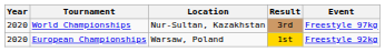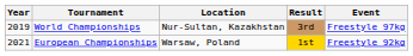 <table class="wikitable" style="font-size:95%;">
 <tr>
 <th>Year</th>
 <th>Tournament</th>
 <th>Location</th>
 <th>Result</th>
 <th>Event</th>
 </tr>
 <tr>
-<td>2020</td>
+<td>2019</td>
 <td><a href='#'>World Championships</a></td>
 <td>Nur-Sultan, Kazakhstan</td>
 <td align="center" bgcolor="cc9966">3rd</td>
 <td><a href='#'>Freestyle 97kg</a></td>
 </tr>
 <tr>
-<td>2020</td>
+<td>2021</td>
 <td><a href='#'>European Championships</a></td>
 <td>Warsaw, Poland</td>
 <td align="center" bgcolor="gold">1st</td>
 <td><a href='#'>Freestyle 92kg</a></td>
 </tr>
 </table>
